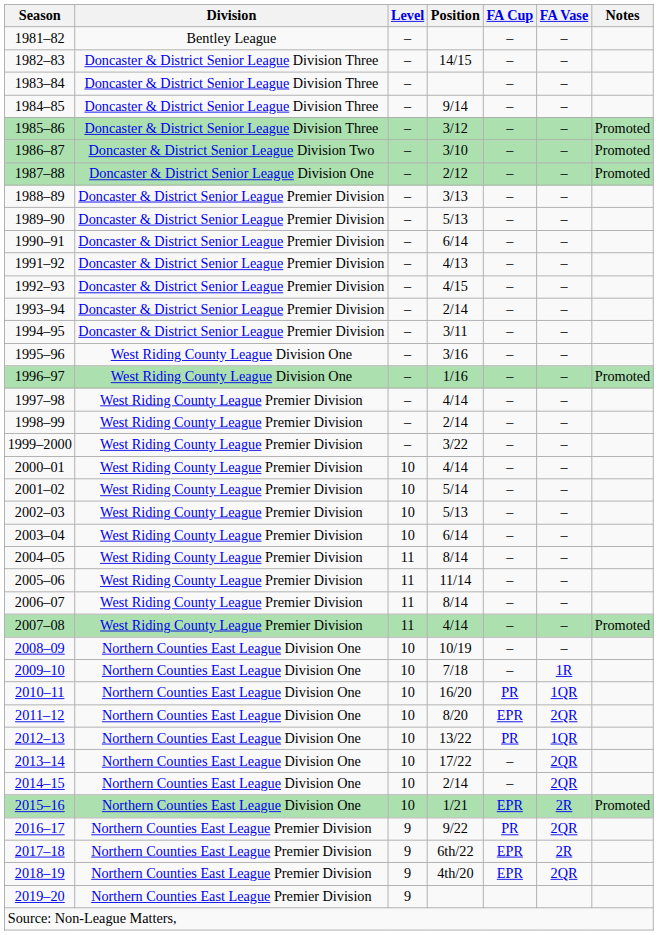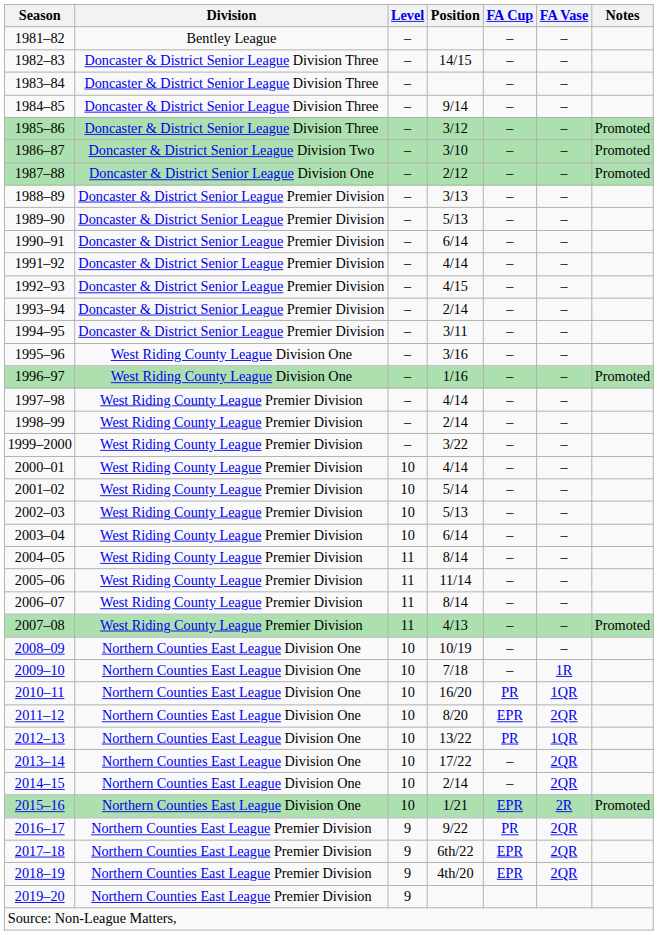 <table class="wikitable collapsible collapsed" style=text-align:center>
 <tr>
 <th>Season</th>
 <th>Division</th>
 <th><a href='#'>Level</a></th>
 <th>Position</th>
 <th><a href='#'>FA Cup</a></th>
 <th><a href='#'>FA Vase</a></th>
 <th>Notes</th>
 </tr>
 <tr>
 <td>1981–82</td>
 <td>Bentley League</td>
 <td>–</td>
 <td></td>
 <td>–</td>
 <td>–</td>
 <td></td>
 </tr>
 <tr>
 <td>1982–83</td>
 <td><a href='#'>Doncaster & District Senior League</a> Division Three</td>
 <td>–</td>
 <td>14/15</td>
 <td>–</td>
 <td>–</td>
 <td></td>
 </tr>
 <tr>
 <td>1983–84</td>
 <td><a href='#'>Doncaster & District Senior League</a> Division Three</td>
 <td>–</td>
 <td></td>
 <td>–</td>
 <td>–</td>
 <td></td>
 </tr>
 <tr>
 <td>1984–85</td>
 <td><a href='#'>Doncaster & District Senior League</a> Division Three</td>
 <td>–</td>
 <td>9/14</td>
 <td>–</td>
 <td>–</td>
 <td></td>
 </tr>
 <tr bgcolor="#ACE1AF">
 <td>1985–86</td>
 <td><a href='#'>Doncaster & District Senior League</a> Division Three</td>
 <td>–</td>
 <td>3/12</td>
 <td>–</td>
 <td>–</td>
 <td>Promoted</td>
 </tr>
 <tr bgcolor="#ACE1AF">
 <td>1986–87</td>
 <td><a href='#'>Doncaster & District Senior League</a> Division Two</td>
 <td>–</td>
 <td>3/10</td>
 <td>–</td>
 <td>–</td>
 <td>Promoted</td>
 </tr>
 <tr bgcolor="#ACE1AF">
 <td>1987–88</td>
 <td><a href='#'>Doncaster & District Senior League</a> Division One</td>
 <td>–</td>
 <td>2/12</td>
 <td>–</td>
 <td>–</td>
 <td>Promoted</td>
 </tr>
 <tr>
 <td>1988–89</td>
 <td><a href='#'>Doncaster & District Senior League</a> Premier Division</td>
 <td>–</td>
 <td>3/13</td>
 <td>–</td>
 <td>–</td>
 <td></td>
 </tr>
 <tr>
 <td>1989–90</td>
 <td><a href='#'>Doncaster & District Senior League</a> Premier Division</td>
 <td>–</td>
 <td>5/13</td>
 <td>–</td>
 <td>–</td>
 <td></td>
 </tr>
 <tr>
 <td>1990–91</td>
 <td><a href='#'>Doncaster & District Senior League</a> Premier Division</td>
 <td>–</td>
 <td>6/14</td>
 <td>–</td>
 <td>–</td>
 <td></td>
 </tr>
 <tr>
 <td>1991–92</td>
 <td><a href='#'>Doncaster & District Senior League</a> Premier Division</td>
 <td>–</td>
-<td>4/13</td>
+<td>4/14</td>
 <td>–</td>
 <td>–</td>
 <td></td>
 </tr>
 <tr>
 <td>1992–93</td>
 <td><a href='#'>Doncaster & District Senior League</a> Premier Division</td>
 <td>–</td>
 <td>4/15</td>
 <td>–</td>
 <td>–</td>
 <td></td>
 </tr>
 <tr>
 <td>1993–94</td>
 <td><a href='#'>Doncaster & District Senior League</a> Premier Division</td>
 <td>–</td>
 <td>2/14</td>
 <td>–</td>
 <td>–</td>
 <td></td>
 </tr>
 <tr>
 <td>1994–95</td>
 <td><a href='#'>Doncaster & District Senior League</a> Premier Division</td>
 <td>–</td>
 <td>3/11</td>
 <td>–</td>
 <td>–</td>
 <td></td>
 </tr>
 <tr>
 <td>1995–96</td>
 <td><a href='#'>West Riding County League</a> Division One</td>
 <td>–</td>
 <td>3/16</td>
 <td>–</td>
 <td>–</td>
 <td></td>
 </tr>
 <tr bgcolor="#ACE1AF">
 <td>1996–97</td>
 <td><a href='#'>West Riding County League</a> Division One</td>
 <td>–</td>
 <td>1/16</td>
 <td>–</td>
 <td>–</td>
 <td>Promoted</td>
 </tr>
 <tr>
 <td>1997–98</td>
 <td><a href='#'>West Riding County League</a> Premier Division</td>
 <td>–</td>
 <td>4/14</td>
 <td>–</td>
 <td>–</td>
 <td></td>
 </tr>
 <tr>
 <td>1998–99</td>
 <td><a href='#'>West Riding County League</a> Premier Division</td>
 <td>–</td>
 <td>2/14</td>
 <td>–</td>
 <td>–</td>
 <td></td>
 </tr>
 <tr>
 <td>1999–2000</td>
 <td><a href='#'>West Riding County League</a> Premier Division</td>
 <td>–</td>
 <td>3/22</td>
 <td>–</td>
 <td>–</td>
 <td></td>
 </tr>
 <tr>
 <td>2000–01</td>
 <td><a href='#'>West Riding County League</a> Premier Division</td>
 <td>10</td>
 <td>4/14</td>
 <td>–</td>
 <td>–</td>
 <td></td>
 </tr>
 <tr>
 <td>2001–02</td>
 <td><a href='#'>West Riding County League</a> Premier Division</td>
 <td>10</td>
 <td>5/14</td>
 <td>–</td>
 <td>–</td>
 <td></td>
 </tr>
 <tr>
 <td>2002–03</td>
 <td><a href='#'>West Riding County League</a> Premier Division</td>
 <td>10</td>
 <td>5/13</td>
 <td>–</td>
 <td>–</td>
 <td></td>
 </tr>
 <tr>
 <td>2003–04</td>
 <td><a href='#'>West Riding County League</a> Premier Division</td>
 <td>10</td>
 <td>6/14</td>
 <td>–</td>
 <td>–</td>
 <td></td>
 </tr>
 <tr>
 <td>2004–05</td>
 <td><a href='#'>West Riding County League</a> Premier Division</td>
 <td>11</td>
 <td>8/14</td>
 <td>–</td>
 <td>–</td>
 <td></td>
 </tr>
 <tr>
 <td>2005–06</td>
 <td><a href='#'>West Riding County League</a> Premier Division</td>
 <td>11</td>
 <td>11/14</td>
 <td>–</td>
 <td>–</td>
 <td></td>
 </tr>
 <tr>
 <td>2006–07</td>
 <td><a href='#'>West Riding County League</a> Premier Division</td>
 <td>11</td>
 <td>8/14</td>
 <td>–</td>
 <td>–</td>
 <td></td>
 </tr>
 <tr bgcolor="#ACE1AF">
 <td>2007–08</td>
 <td><a href='#'>West Riding County League</a> Premier Division</td>
 <td>11</td>
-<td>4/14</td>
+<td>4/13</td>
 <td>–</td>
 <td>–</td>
 <td>Promoted</td>
 </tr>
 <tr>
 <td><a href='#'>2008–09</a></td>
 <td><a href='#'>Northern Counties East League</a> Division One</td>
 <td>10</td>
 <td>10/19</td>
 <td>–</td>
 <td>–</td>
 <td></td>
 </tr>
 <tr>
 <td><a href='#'>2009–10</a></td>
 <td><a href='#'>Northern Counties East League</a> Division One</td>
 <td>10</td>
 <td>7/18</td>
 <td>–</td>
 <td><a href='#'>1R</a></td>
 <td></td>
 </tr>
 <tr>
 <td><a href='#'>2010–11</a></td>
 <td><a href='#'>Northern Counties East League</a> Division One</td>
 <td>10</td>
 <td>16/20</td>
 <td><a href='#'>PR</a></td>
 <td><a href='#'>1QR</a></td>
 <td></td>
 </tr>
 <tr>
 <td><a href='#'>2011–12</a></td>
 <td><a href='#'>Northern Counties East League</a> Division One</td>
 <td>10</td>
 <td>8/20</td>
 <td><a href='#'>EPR</a></td>
 <td><a href='#'>2QR</a></td>
 <td></td>
 </tr>
 <tr>
 <td><a href='#'>2012–13</a></td>
 <td><a href='#'>Northern Counties East League</a> Division One</td>
 <td>10</td>
 <td>13/22</td>
 <td><a href='#'>PR</a></td>
 <td><a href='#'>1QR</a></td>
 <td></td>
 </tr>
 <tr>
 <td><a href='#'>2013–14</a></td>
 <td><a href='#'>Northern Counties East League</a> Division One</td>
 <td>10</td>
 <td>17/22</td>
 <td>–</td>
 <td><a href='#'>2QR</a></td>
 <td></td>
 </tr>
 <tr>
 <td><a href='#'>2014–15</a></td>
 <td><a href='#'>Northern Counties East League</a> Division One</td>
 <td>10</td>
 <td>2/14</td>
 <td>–</td>
 <td><a href='#'>2QR</a></td>
 <td></td>
 </tr>
 <tr bgcolor="#ACE1AF">
 <td><a href='#'>2015–16</a></td>
 <td><a href='#'>Northern Counties East League</a> Division One</td>
 <td>10</td>
 <td>1/21</td>
 <td><a href='#'>EPR</a></td>
 <td><a href='#'>2R</a></td>
 <td>Promoted</td>
 </tr>
 <tr>
 <td><a href='#'>2016–17</a></td>
 <td><a href='#'>Northern Counties East League</a> Premier Division</td>
 <td>9</td>
 <td>9/22</td>
 <td><a href='#'>PR</a></td>
 <td><a href='#'>2QR</a></td>
 <td></td>
 </tr>
 <tr>
 <td><a href='#'>2017–18</a></td>
 <td><a href='#'>Northern Counties East League</a> Premier Division</td>
 <td>9</td>
 <td>6th/22</td>
 <td><a href='#'>EPR</a></td>
-<td><a href='#'>2R</a></td>
+<td><a href='#'>2QR</a></td>
 <td></td>
 </tr>
 <tr>
 <td><a href='#'>2018–19</a></td>
 <td><a href='#'>Northern Counties East League</a> Premier Division</td>
 <td>9</td>
 <td>4th/20</td>
 <td><a href='#'>EPR</a></td>
 <td><a href='#'>2QR</a></td>
 <td></td>
 </tr>
 <tr>
 <td><a href='#'>2019–20</a></td>
 <td><a href='#'>Northern Counties East League</a> Premier Division</td>
 <td>9</td>
 <td></td>
 <td></td>
 <td></td>
 <td></td>
 </tr>
 <tr>
 <td align=left colspan=7>Source: Non-League Matters, </td>
 </tr>
 </table>
